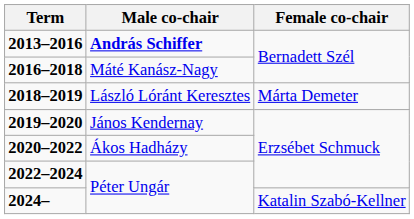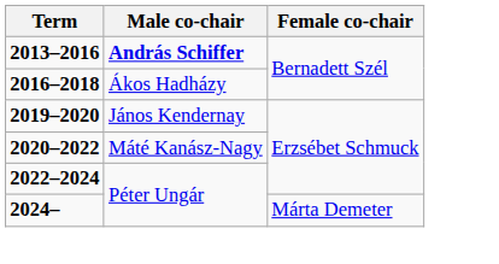 <table class="wikitable">
 <tr>
 <th>Term</th>
 <th>Male co-chair</th>
 <th>Female co-chair</th>
 </tr>
 <tr>
 <td><strong>2013–2016</strong></td>
 <td><strong><a href='#'>András Schiffer</a></strong></td>
 <td rowspan="2"><a href='#'>Bernadett Szél</a></td>
 </tr>
 <tr>
 <td><strong>2016–2018</strong></td>
-<td><a href='#'>Máté Kanász-Nagy</a></td>
-</tr>
-<tr>
-<td><strong>2018–2019</strong></td>
-<td><a href='#'>László Lóránt Keresztes</a></td>
-<td><a href='#'>Márta Demeter</a></td>
+<td><a href='#'>Ákos Hadházy</a></td>
 </tr>
 <tr>
 <td><strong>2019–2020</strong></td>
 <td><a href='#'>János Kendernay</a></td>
 <td rowspan="3"><a href='#'>Erzsébet Schmuck</a></td>
 </tr>
 <tr>
 <td><strong>2020–2022</strong></td>
-<td><a href='#'>Ákos Hadházy</a></td>
+<td><a href='#'>Máté Kanász-Nagy</a></td>
 </tr>
 <tr>
 <td><strong>2022–2024</strong></td>
 <td rowspan="2"><a href='#'>Péter Ungár</a></td>
 </tr>
 <tr>
 <td><strong>2024–</strong></td>
-<td><a href='#'>Katalin Szabó-Kellner</a></td>
+<td><a href='#'>Márta Demeter</a></td>
 </tr>
 </table>
